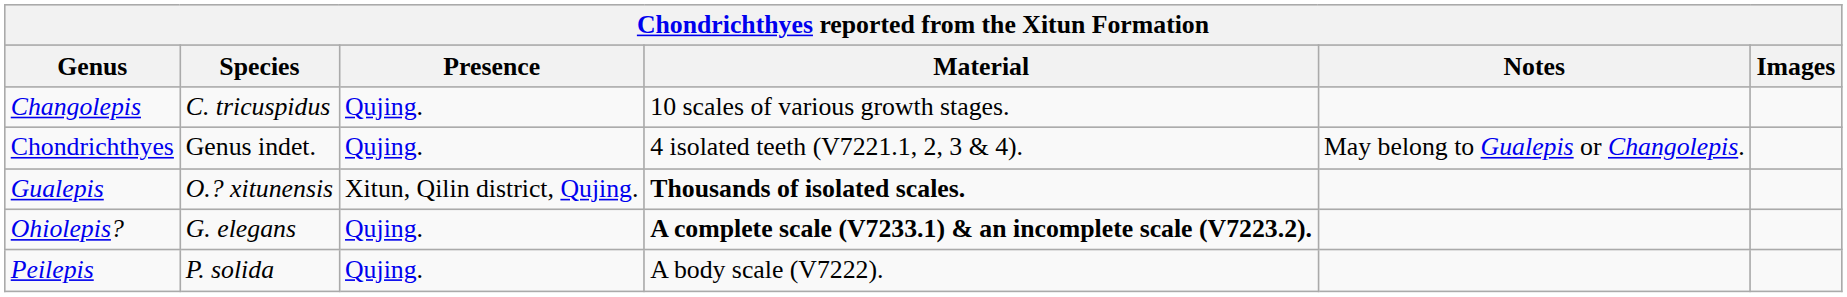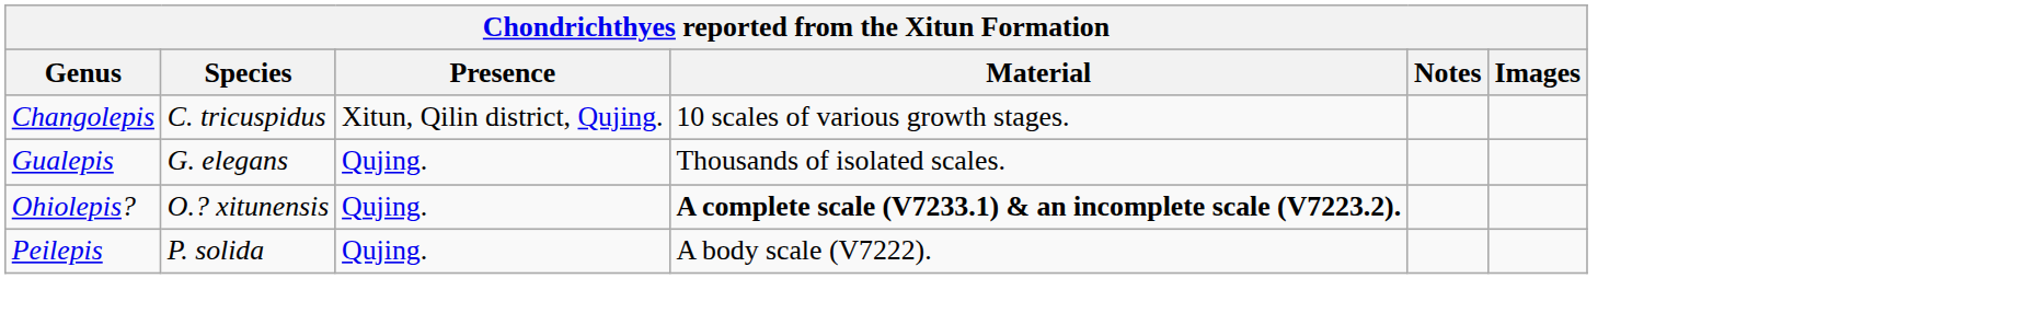 <table class="wikitable" align="center">
 <tr>
 <th colspan="6" align="center"><strong><a href='#'>Chondrichthyes</a> reported from the Xitun Formation</strong></th>
 </tr>
 <tr>
 <th>Genus</th>
 <th>Species</th>
 <th>Presence</th>
 <th><strong>Material</strong></th>
 <th>Notes</th>
 <th>Images</th>
 </tr>
 <tr>
 <td><em><a href='#'>Changolepis</a></em></td>
 <td><em>C. tricuspidus</em></td>
-<td><a href='#'>Qujing</a>.</td>
+<td>Xitun, Qilin district, <a href='#'>Qujing</a>.</td>
 <td>10 scales of various growth stages.</td>
 <td></td>
 <td></td>
 </tr>
 <tr>
-<td><a href='#'>Chondrichthyes</a></td>
-<td>Genus indet.</td>
+<td><em><a href='#'>Gualepis</a></em></td>
+<td><em>G. elegans</em></td>
 <td><a href='#'>Qujing</a>.</td>
-<td>4 isolated teeth (V7221.1, 2, 3 & 4).</td>
-<td>May belong to <em><a href='#'>Gualepis</a></em> or <em><a href='#'>Changolepis</a></em>.</td>
-<td></td>
-</tr>
-<tr>
-<td><em><a href='#'>Gualepis</a></em></td>
-<td><em>O.? xitunensis</em></td>
-<td>Xitun, Qilin district, <a href='#'>Qujing</a>.</td>
-<td><strong>Thousands of isolated scales.</strong></td>
+<td>Thousands of isolated scales.</td>
 <td></td>
 <td></td>
 </tr>
 <tr>
 <td><em><a href='#'>Ohiolepis</a>?</em></td>
-<td><em>G. elegans</em></td>
+<td><em>O.? xitunensis</em></td>
 <td><a href='#'>Qujing</a>.</td>
 <td><strong>A complete scale (V7233.1) & an incomplete scale (V7223.2).</strong></td>
 <td></td>
 <td></td>
 </tr>
 <tr>
 <td><em><a href='#'>Peilepis</a></em></td>
 <td><em>P. solida</em></td>
 <td><a href='#'>Qujing</a>.</td>
 <td>A body scale (V7222).</td>
 <td></td>
 <td></td>
 </tr>
 </table>
